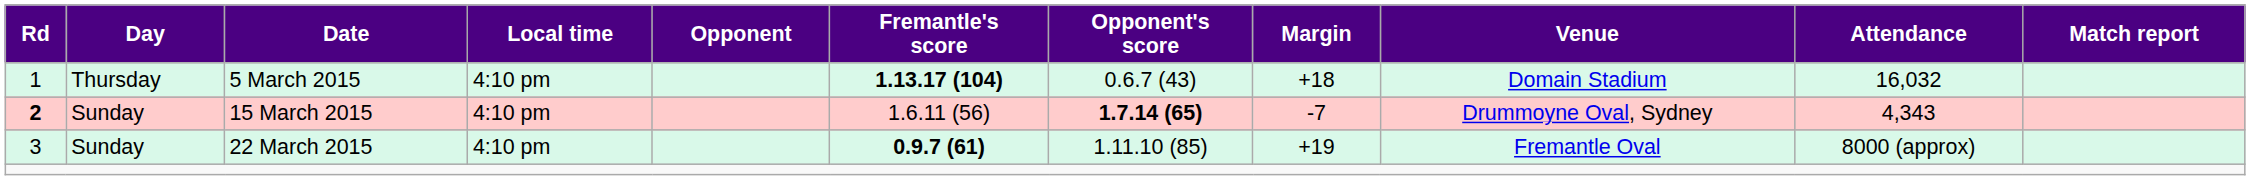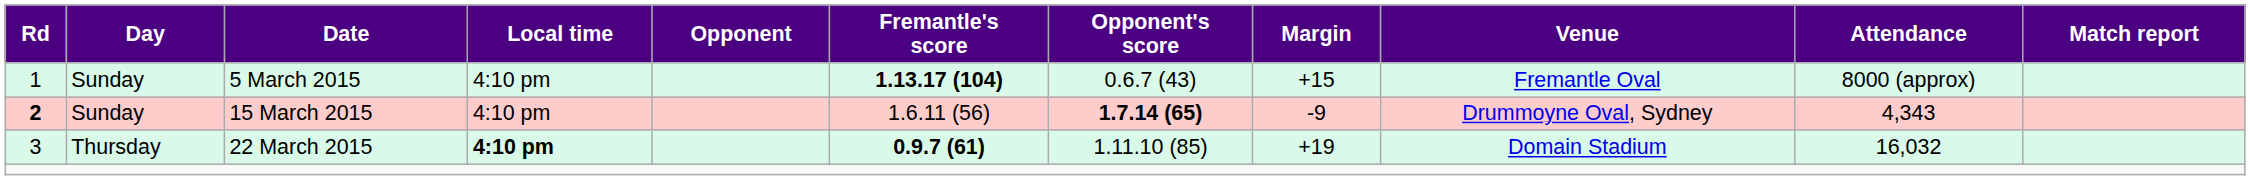 <table class="wikitable sortable" style="font-size:90%; text-align:center; width: 95%; margin-left: auto; margin-right: auto;">
 <tr style="text-align:center; color:white; font-weight:bold">
 <th style="background-color:indigo;" scope="col">Rd</th>
 <th style="background-color:indigo;" scope="col">Day</th>
 <th style="background-color:indigo;" scope="col">Date</th>
 <th style="background-color:indigo;" scope="col">Local time</th>
 <th style="background-color:indigo;" scope="col">Opponent</th>
 <th style="background-color:indigo;" scope="col">Fremantle's<br>score</th>
 <th style="background-color:indigo;" scope="col">Opponent's<br>score</th>
 <th style="background-color:indigo;" scope="col">Margin</th>
 <th style="background-color:indigo;" scope="col">Venue</th>
 <th style="background-color:indigo;" scope="col">Attendance</th>
 <th style="background-color:indigo;" scope="col">Match report</th>
 </tr>
 <tr style="background:#d9f9e9;">
 <td>1</td>
-<td align=left>Thursday</td>
+<td align=left>Sunday</td>
 <td align=left>5 March 2015</td>
 <td align=left>4:10 pm</td>
 <td align=left></td>
 <td><strong>1.13.17 (104)</strong></td>
 <td>0.6.7 (43)</td>
-<td>+18</td>
-<td><a href='#'>Domain Stadium</a></td>
-<td>16,032</td>
+<td>+15</td>
+<td><a href='#'>Fremantle Oval</a></td>
+<td>8000 (approx)</td>
 <td></td>
 </tr>
 <tr style="background:#fcc;">
 <td><strong>2</strong></td>
 <td align=left>Sunday</td>
 <td align=left>15 March 2015</td>
 <td align=left>4:10 pm</td>
 <td align=left></td>
 <td>1.6.11 (56)</td>
 <td><strong>1.7.14 (65)</strong></td>
-<td>-7</td>
+<td>-9</td>
 <td><a href='#'>Drummoyne Oval</a>, Sydney</td>
 <td>4,343</td>
 <td></td>
 </tr>
 <tr style="background:#d9f9e9;">
 <td>3</td>
-<td align=left>Sunday</td>
+<td align=left>Thursday</td>
 <td align=left>22 March 2015</td>
-<td align=left>4:10 pm</td>
+<td align=left><strong>4:10 pm</strong></td>
 <td align=left></td>
 <td><strong>0.9.7 (61)</strong></td>
 <td>1.11.10 (85)</td>
 <td>+19</td>
-<td><a href='#'>Fremantle Oval</a></td>
-<td>8000 (approx)</td>
+<td><a href='#'>Domain Stadium</a></td>
+<td>16,032</td>
 <td></td>
 </tr>
 <tr>
 <td align=right colspan=11></td>
 </tr>
 </table>
